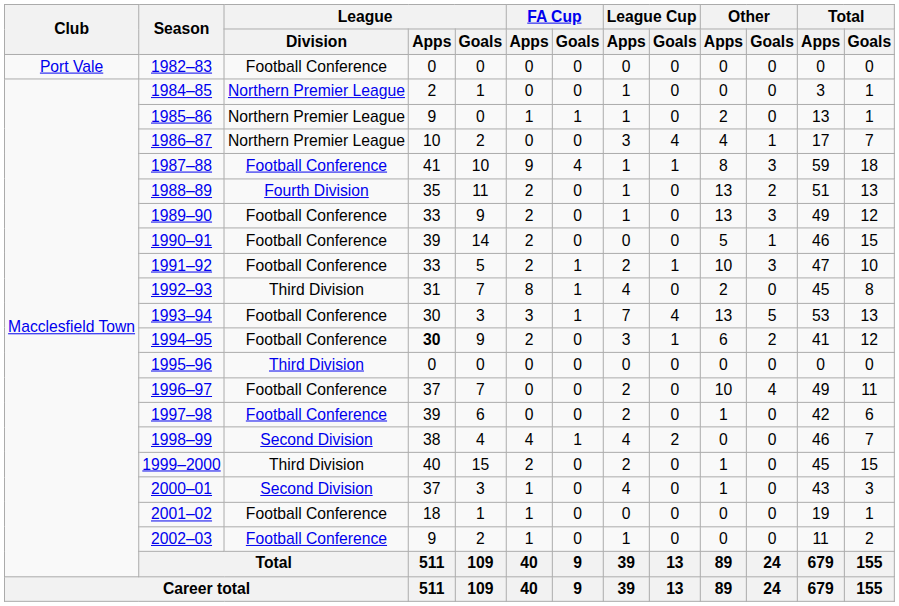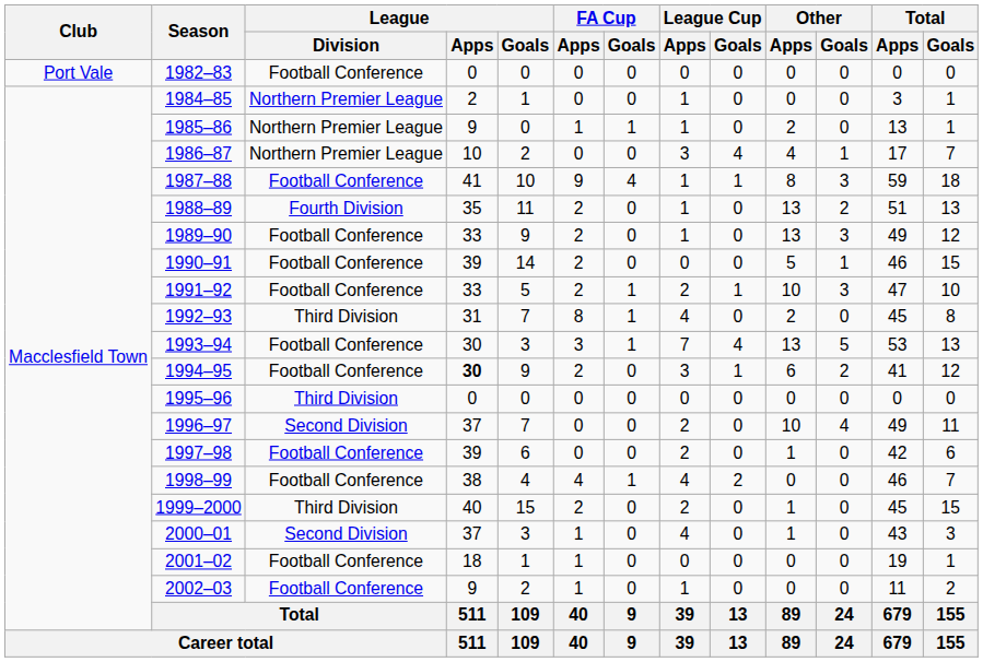 <table class="wikitable" style="text-align: center;">
 <tr>
 <th rowspan="2">Club</th>
 <th rowspan="2">Season</th>
 <th colspan="3">League</th>
 <th colspan="2"><a href='#'>FA Cup</a></th>
 <th colspan="2">League Cup</th>
 <th colspan="2">Other</th>
 <th colspan="2">Total</th>
 </tr>
 <tr>
 <th>Division</th>
 <th>Apps</th>
 <th>Goals</th>
 <th>Apps</th>
 <th>Goals</th>
 <th>Apps</th>
 <th>Goals</th>
 <th>Apps</th>
 <th>Goals</th>
 <th>Apps</th>
 <th>Goals</th>
 </tr>
 <tr>
 <td><a href='#'>Port Vale</a></td>
 <td><a href='#'>1982–83</a></td>
 <td>Football Conference</td>
 <td>0</td>
 <td>0</td>
 <td>0</td>
 <td>0</td>
 <td>0</td>
 <td>0</td>
 <td>0</td>
 <td>0</td>
 <td>0</td>
 <td>0</td>
 </tr>
 <tr>
 <td rowspan="20"><a href='#'>Macclesfield Town</a></td>
 <td><a href='#'>1984–85</a></td>
 <td><a href='#'>Northern Premier League</a></td>
 <td>2</td>
 <td>1</td>
 <td>0</td>
 <td>0</td>
 <td>1</td>
 <td>0</td>
 <td>0</td>
 <td>0</td>
 <td>3</td>
 <td>1</td>
 </tr>
 <tr>
 <td><a href='#'>1985–86</a></td>
 <td>Northern Premier League</td>
 <td>9</td>
 <td>0</td>
 <td>1</td>
 <td>1</td>
 <td>1</td>
 <td>0</td>
 <td>2</td>
 <td>0</td>
 <td>13</td>
 <td>1</td>
 </tr>
 <tr>
 <td><a href='#'>1986–87</a></td>
 <td>Northern Premier League</td>
 <td>10</td>
 <td>2</td>
 <td>0</td>
 <td>0</td>
 <td>3</td>
 <td>4</td>
 <td>4</td>
 <td>1</td>
 <td>17</td>
 <td>7</td>
 </tr>
 <tr>
 <td><a href='#'>1987–88</a></td>
 <td><a href='#'>Football Conference</a></td>
 <td>41</td>
 <td>10</td>
 <td>9</td>
 <td>4</td>
 <td>1</td>
 <td>1</td>
 <td>8</td>
 <td>3</td>
 <td>59</td>
 <td>18</td>
 </tr>
 <tr>
 <td><a href='#'>1988–89</a></td>
 <td><a href='#'>Fourth Division</a></td>
 <td>35</td>
 <td>11</td>
 <td>2</td>
 <td>0</td>
 <td>1</td>
 <td>0</td>
 <td>13</td>
 <td>2</td>
 <td>51</td>
 <td>13</td>
 </tr>
 <tr>
 <td><a href='#'>1989–90</a></td>
 <td>Football Conference</td>
 <td>33</td>
 <td>9</td>
 <td>2</td>
 <td>0</td>
 <td>1</td>
 <td>0</td>
 <td>13</td>
 <td>3</td>
 <td>49</td>
 <td>12</td>
 </tr>
 <tr>
 <td><a href='#'>1990–91</a></td>
 <td>Football Conference</td>
 <td>39</td>
 <td>14</td>
 <td>2</td>
 <td>0</td>
 <td>0</td>
 <td>0</td>
 <td>5</td>
 <td>1</td>
 <td>46</td>
 <td>15</td>
 </tr>
 <tr>
 <td><a href='#'>1991–92</a></td>
 <td>Football Conference</td>
 <td>33</td>
 <td>5</td>
 <td>2</td>
 <td>1</td>
 <td>2</td>
 <td>1</td>
 <td>10</td>
 <td>3</td>
 <td>47</td>
 <td>10</td>
 </tr>
 <tr>
 <td><a href='#'>1992–93</a></td>
 <td>Third Division</td>
 <td>31</td>
 <td>7</td>
 <td>8</td>
 <td>1</td>
 <td>4</td>
 <td>0</td>
 <td>2</td>
 <td>0</td>
 <td>45</td>
 <td>8</td>
 </tr>
 <tr>
 <td><a href='#'>1993–94</a></td>
 <td>Football Conference</td>
 <td>30</td>
 <td>3</td>
 <td>3</td>
 <td>1</td>
 <td>7</td>
 <td>4</td>
 <td>13</td>
 <td>5</td>
 <td>53</td>
 <td>13</td>
 </tr>
 <tr>
 <td><a href='#'>1994–95</a></td>
 <td>Football Conference</td>
 <td><strong>30</strong></td>
 <td>9</td>
 <td>2</td>
 <td>0</td>
 <td>3</td>
 <td>1</td>
 <td>6</td>
 <td>2</td>
 <td>41</td>
 <td>12</td>
 </tr>
 <tr>
 <td><a href='#'>1995–96</a></td>
 <td><a href='#'>Third Division</a></td>
 <td>0</td>
 <td>0</td>
 <td>0</td>
 <td>0</td>
 <td>0</td>
 <td>0</td>
 <td>0</td>
 <td>0</td>
 <td>0</td>
 <td>0</td>
 </tr>
 <tr>
 <td><a href='#'>1996–97</a></td>
-<td>Football Conference</td>
+<td><a href='#'>Second Division</a></td>
 <td>37</td>
 <td>7</td>
 <td>0</td>
 <td>0</td>
 <td>2</td>
 <td>0</td>
 <td>10</td>
 <td>4</td>
 <td>49</td>
 <td>11</td>
 </tr>
 <tr>
 <td><a href='#'>1997–98</a></td>
 <td><a href='#'>Football Conference</a></td>
 <td>39</td>
 <td>6</td>
 <td>0</td>
 <td>0</td>
 <td>2</td>
 <td>0</td>
 <td>1</td>
 <td>0</td>
 <td>42</td>
 <td>6</td>
 </tr>
 <tr>
 <td><a href='#'>1998–99</a></td>
-<td><a href='#'>Second Division</a></td>
+<td>Football Conference</td>
 <td>38</td>
 <td>4</td>
 <td>4</td>
 <td>1</td>
 <td>4</td>
 <td>2</td>
 <td>0</td>
 <td>0</td>
 <td>46</td>
 <td>7</td>
 </tr>
 <tr>
 <td><a href='#'>1999–2000</a></td>
 <td>Third Division</td>
 <td>40</td>
 <td>15</td>
 <td>2</td>
 <td>0</td>
 <td>2</td>
 <td>0</td>
 <td>1</td>
 <td>0</td>
 <td>45</td>
 <td>15</td>
 </tr>
 <tr>
 <td><a href='#'>2000–01</a></td>
 <td><a href='#'>Second Division</a></td>
 <td>37</td>
 <td>3</td>
 <td>1</td>
 <td>0</td>
 <td>4</td>
 <td>0</td>
 <td>1</td>
 <td>0</td>
 <td>43</td>
 <td>3</td>
 </tr>
 <tr>
 <td><a href='#'>2001–02</a></td>
 <td>Football Conference</td>
 <td>18</td>
 <td>1</td>
 <td>1</td>
 <td>0</td>
 <td>0</td>
 <td>0</td>
 <td>0</td>
 <td>0</td>
 <td>19</td>
 <td>1</td>
 </tr>
 <tr>
 <td><a href='#'>2002–03</a></td>
 <td><a href='#'>Football Conference</a></td>
 <td>9</td>
 <td>2</td>
 <td>1</td>
 <td>0</td>
 <td>1</td>
 <td>0</td>
 <td>0</td>
 <td>0</td>
 <td>11</td>
 <td>2</td>
 </tr>
 <tr>
 <th colspan="2">Total</th>
 <th>511</th>
 <th>109</th>
 <th>40</th>
 <th>9</th>
 <th>39</th>
 <th>13</th>
 <th>89</th>
 <th>24</th>
 <th>679</th>
 <th>155</th>
 </tr>
 <tr>
 <th colspan="3">Career total</th>
 <th>511</th>
 <th>109</th>
 <th>40</th>
 <th>9</th>
 <th>39</th>
 <th>13</th>
 <th>89</th>
 <th>24</th>
 <th>679</th>
 <th>155</th>
 </tr>
 </table>
